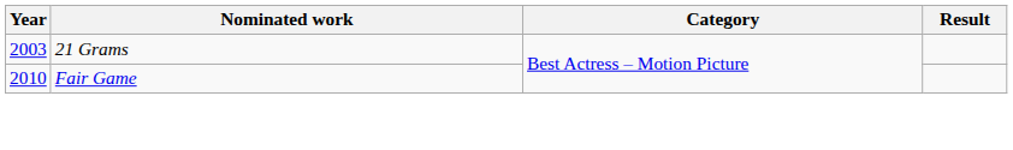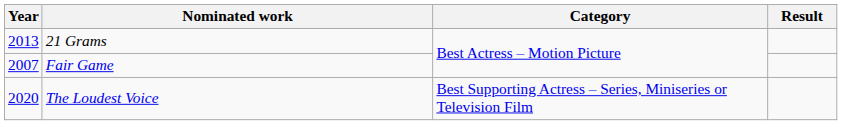 <table class=wikitable>
 <tr>
 <th scope="col" style="width:1em;">Year</th>
 <th scope="col" style="width:39em;">Nominated work</th>
 <th scope="col" style="width:33em;">Category</th>
 <th scope="col" style="width:5em;">Result</th>
 </tr>
 <tr>
-<td><a href='#'>2003</a></td>
+<td><a href='#'>2013</a></td>
 <td><em>21 Grams</em></td>
 <td rowspan="2"><a href='#'>Best Actress – Motion Picture</a></td>
 <td></td>
 </tr>
 <tr>
-<td><a href='#'>2010</a></td>
+<td><a href='#'>2007</a></td>
 <td><em><a href='#'>Fair Game</a></em></td>
 <td></td>
 </tr>
+<tr>
+<td><a href='#'>2020</a></td>
+<td><em><a href='#'>The Loudest Voice</a></em></td>
+<td><a href='#'>Best Supporting Actress – Series, Miniseries or Television Film</a></td>
+<td></td>
+</tr>
 </table>
